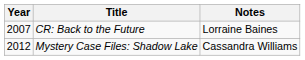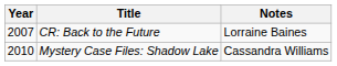 <table class="wikitable sortable">
 <tr>
 <th>Year</th>
 <th>Title</th>
 <th class="unsortable">Notes</th>
 </tr>
 <tr>
 <td>2007</td>
 <td><em>CR: Back to the Future</em></td>
 <td>Lorraine Baines</td>
 </tr>
 <tr>
-<td>2012</td>
+<td>2010</td>
 <td><em>Mystery Case Files: Shadow Lake</em></td>
 <td>Cassandra Williams</td>
 </tr>
 </table>
